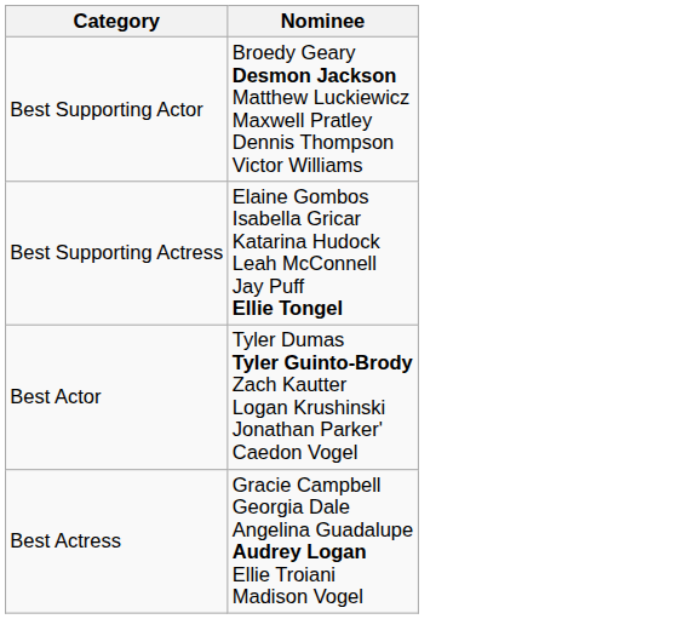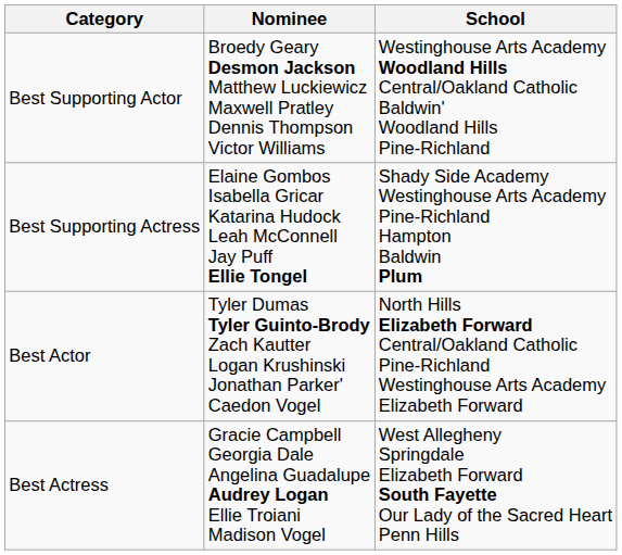 <table class="wikitable">
 <tr>
 <th>Category</th>
 <th>Nominee</th>
+<th>School</th>
 </tr>
 <tr>
 <td>Best Supporting Actor</td>
 <td>Broedy Geary<br><strong>Desmon Jackson</strong><br>Matthew Luckiewicz<br>Maxwell Pratley<br>Dennis Thompson<br>Victor Williams</td>
+<td>Westinghouse Arts Academy<br><strong>Woodland Hills</strong><br>Central/Oakland Catholic<br>Baldwin'<br>Woodland Hills<br>Pine-Richland</td>
 </tr>
 <tr>
 <td>Best Supporting Actress</td>
 <td>Elaine Gombos<br>Isabella Gricar<br>Katarina Hudock<br>Leah McConnell<br>Jay Puff<br><strong>Ellie Tongel</strong></td>
+<td>Shady Side Academy<br>Westinghouse Arts Academy<br>Pine-Richland<br>Hampton<br>Baldwin<br><strong>Plum</strong></td>
 </tr>
 <tr>
 <td>Best Actor</td>
 <td>Tyler Dumas<br><strong>Tyler Guinto-Brody</strong><br>Zach Kautter<br>Logan Krushinski<br>Jonathan Parker'<br>Caedon Vogel</td>
+<td>North Hills<br><strong>Elizabeth Forward</strong><br>Central/Oakland Catholic<br>Pine-Richland<br>Westinghouse Arts Academy<br>Elizabeth Forward</td>
 </tr>
 <tr>
 <td>Best Actress</td>
 <td>Gracie Campbell<br>Georgia Dale<br>Angelina Guadalupe<br><strong>Audrey Logan</strong><br>Ellie Troiani<br>Madison Vogel</td>
+<td>West Allegheny<br>Springdale<br>Elizabeth Forward<br><strong>South Fayette</strong><br>Our Lady of the Sacred Heart<br>Penn Hills</td>
 </tr>
 </table>
